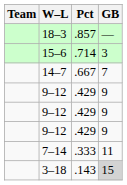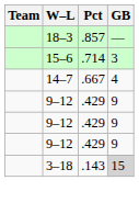 <table class="wikitable">
 <tr>
 <th>Team</th>
 <th>W–L</th>
 <th>Pct</th>
 <th>GB</th>
 </tr>
 <tr bgcolor=#ccffcc>
 <td></td>
 <td>18–3</td>
 <td>.857</td>
 <td>—</td>
 </tr>
 <tr bgcolor=#ccffcc>
 <td></td>
 <td>15–6</td>
 <td>.714</td>
 <td>3</td>
 </tr>
 <tr>
 <td></td>
 <td>14–7</td>
 <td>.667</td>
-<td>7</td>
+<td>4</td>
 </tr>
 <tr>
 <td></td>
 <td>9–12</td>
 <td>.429</td>
 <td>9</td>
 </tr>
 <tr>
 <td></td>
 <td>9–12</td>
 <td>.429</td>
 <td>9</td>
 </tr>
 <tr>
 <td></td>
 <td>9–12</td>
 <td>.429</td>
 <td>9</td>
 </tr>
 <tr>
 <td></td>
-<td>7–14</td>
-<td>.333</td>
-<td>11</td>
-</tr>
-<tr>
-<td></td>
 <td>3–18</td>
 <td>.143</td>
 <td style="background: lightgrey;">15</td>
 </tr>
 </table>
